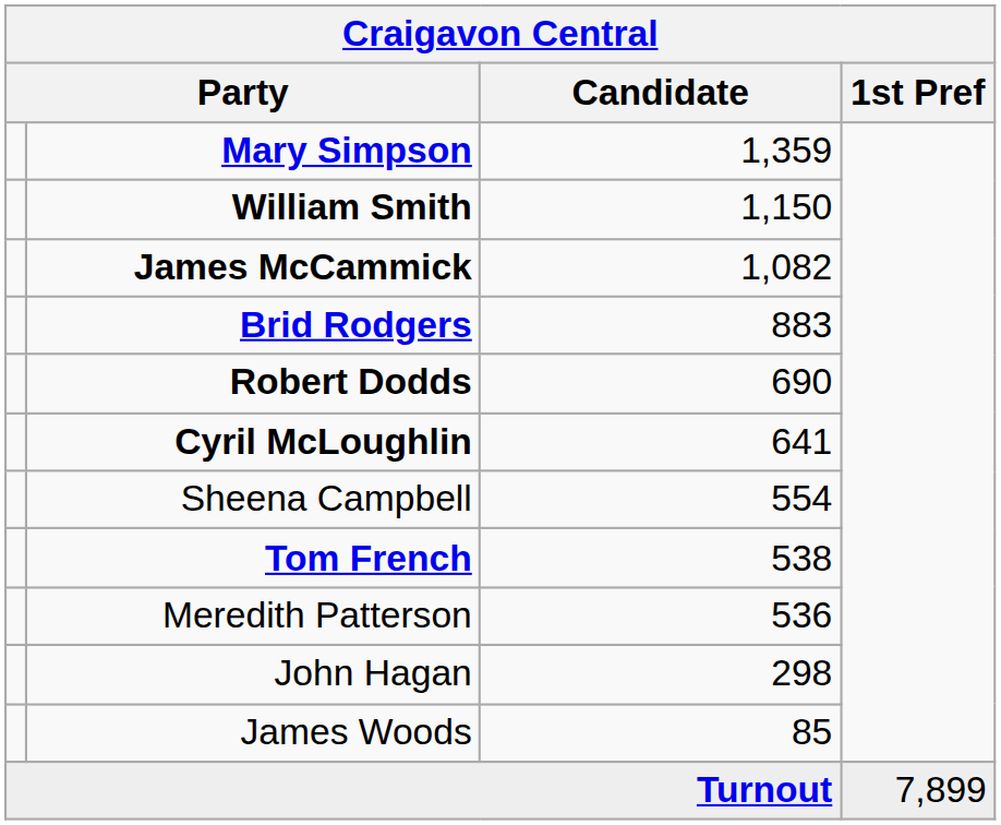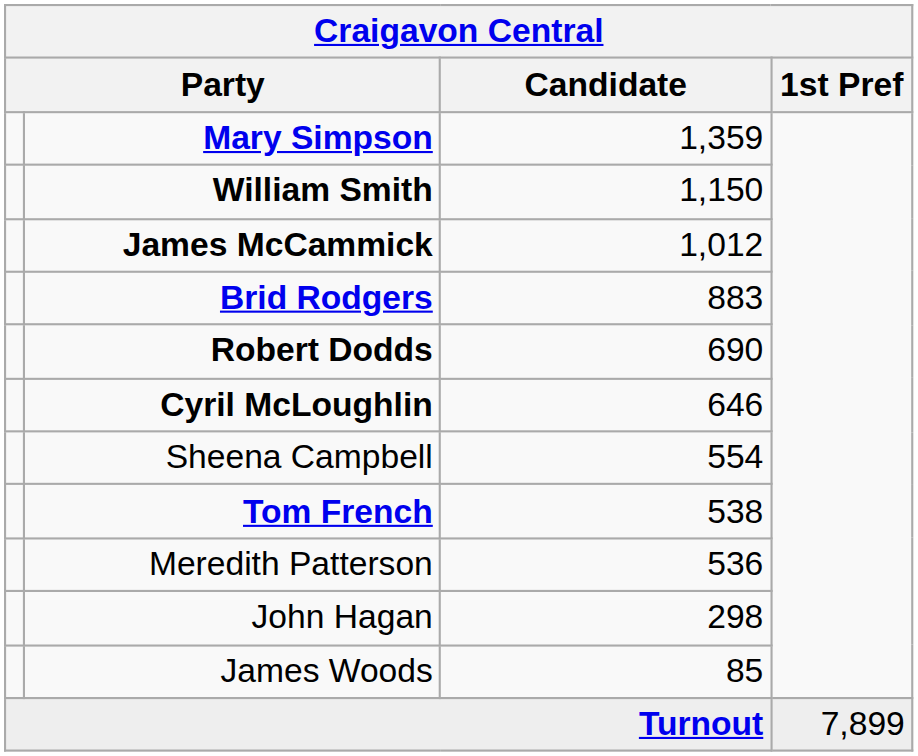 <table class="wikitable">
 <tr>
 <th colspan="4" align="center"><a href='#'>Craigavon Central</a></th>
 </tr>
 <tr>
 <th colspan="2" align="center" width=200>Party</th>
 <th width=150>Candidate</th>
 <th width=60>1st Pref</th>
 </tr>
 <tr>
 <td></td>
 <td align="right"><strong><a href='#'>Mary Simpson</a></strong></td>
 <td align="right">1,359</td>
 </tr>
 <tr>
 <td></td>
 <td align="right"><strong>William Smith</strong></td>
 <td align="right">1,150</td>
 </tr>
 <tr>
 <td></td>
 <td align="right"><strong>James McCammick</strong></td>
-<td align="right">1,082</td>
+<td align="right">1,012</td>
 </tr>
 <tr>
 <td></td>
 <td align="right"><strong><a href='#'>Brid Rodgers</a></strong></td>
 <td align="right">883</td>
 </tr>
 <tr>
 <td></td>
 <td align="right"><strong>Robert Dodds</strong></td>
 <td align="right">690</td>
 </tr>
 <tr>
 <td></td>
 <td align="right"><strong>Cyril McLoughlin</strong></td>
-<td align="right">641</td>
+<td align="right">646</td>
 </tr>
 <tr>
 <td></td>
 <td align="right">Sheena Campbell</td>
 <td align="right">554</td>
 </tr>
 <tr>
 <td></td>
 <td align="right"><strong><a href='#'>Tom French</a></strong></td>
 <td align="right">538</td>
 </tr>
 <tr>
 <td></td>
 <td align="right">Meredith Patterson</td>
 <td align="right">536</td>
 </tr>
 <tr>
 <td></td>
 <td align="right">John Hagan</td>
 <td align="right">298</td>
 </tr>
 <tr>
 <td></td>
 <td align="right">James Woods</td>
 <td align="right">85</td>
 </tr>
 <tr bgcolor="EEEEEE">
 <td colspan=3 align="right"><strong><a href='#'>Turnout</a></strong></td>
 <td align="right">7,899</td>
 </tr>
 </table>
